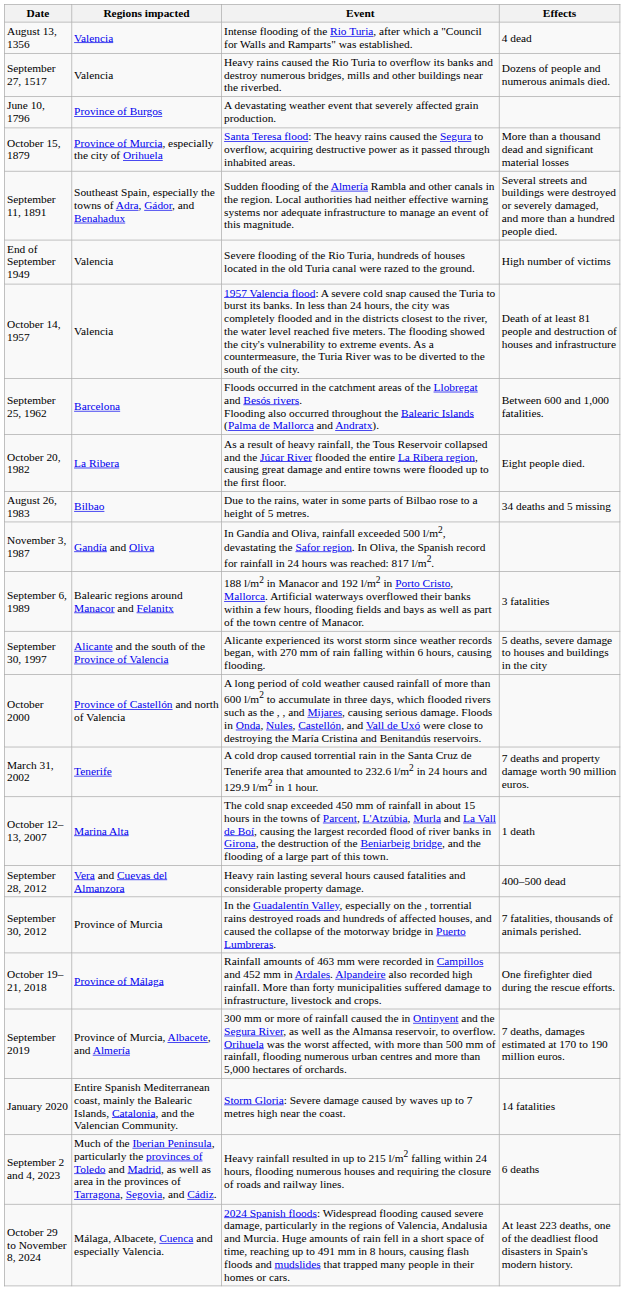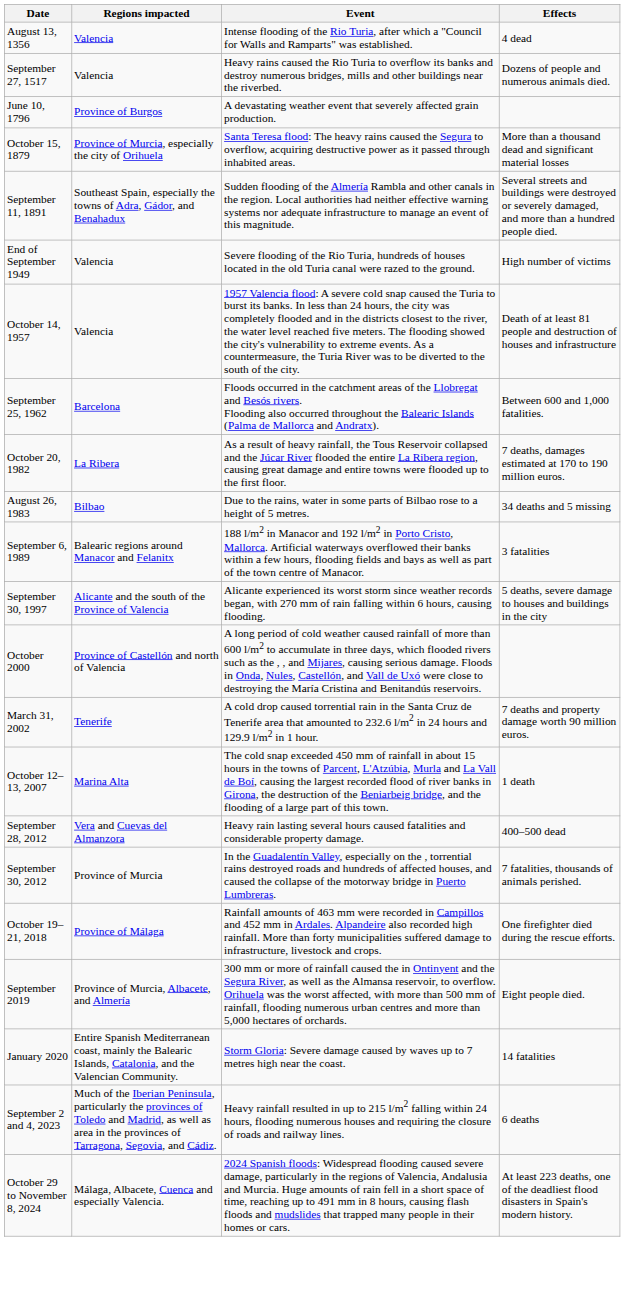 <table class="wikitable">
 <tr>
 <th>Date</th>
 <th>Regions impacted</th>
 <th>Event</th>
 <th>Effects</th>
 </tr>
 <tr>
 <td>August 13, 1356</td>
 <td><a href='#'>Valencia</a></td>
 <td>Intense flooding of the <a href='#'>Rio Turia</a>, after which a "Council for Walls and Ramparts" was established.</td>
 <td>4 dead</td>
 </tr>
 <tr>
 <td>September 27, 1517</td>
 <td>Valencia</td>
 <td>Heavy rains caused the Rio Turia to overflow its banks and destroy numerous bridges, mills and other buildings near the riverbed.</td>
 <td>Dozens of people and numerous animals died.</td>
 </tr>
 <tr>
 <td>June 10, 1796</td>
 <td><a href='#'>Province of Burgos</a></td>
 <td>A devastating weather event that severely affected grain production.</td>
 <td></td>
 </tr>
 <tr>
 <td>October 15, 1879</td>
 <td><a href='#'>Province of Murcia</a>, especially the city of <a href='#'>Orihuela</a></td>
 <td><a href='#'>Santa Teresa flood</a>: The heavy rains caused the <a href='#'>Segura</a> to overflow, acquiring destructive power as it passed through inhabited areas.</td>
 <td>More than a thousand dead and significant material losses</td>
 </tr>
 <tr>
 <td>September 11, 1891</td>
 <td>Southeast Spain, especially the towns of <a href='#'>Adra</a>, <a href='#'>Gádor</a>, and <a href='#'>Benahadux</a></td>
 <td>Sudden flooding of the <a href='#'>Almería</a> Rambla and other canals in the region. Local authorities had neither effective warning systems nor adequate infrastructure to manage an event of this magnitude.</td>
 <td>Several streets and buildings were destroyed or severely damaged, and more than a hundred people died.</td>
 </tr>
 <tr>
 <td>End of September 1949</td>
 <td>Valencia</td>
 <td>Severe flooding of the Rio Turia, hundreds of houses located in the old Turia canal were razed to the ground.</td>
 <td>High number of victims</td>
 </tr>
 <tr>
 <td>October 14, 1957</td>
 <td>Valencia</td>
 <td><a href='#'>1957 Valencia flood</a>: A severe cold snap caused the Turia to burst its banks. In less than 24 hours, the city was completely flooded and in the districts closest to the river, the water level reached five meters. The flooding showed the city's vulnerability to extreme events. As a countermeasure, the Turia River was to be diverted to the south of the city.</td>
 <td>Death of at least 81 people and destruction of houses and infrastructure</td>
 </tr>
 <tr>
 <td>September 25, 1962</td>
 <td><a href='#'>Barcelona</a></td>
 <td>Floods occurred in the catchment areas of the <a href='#'>Llobregat</a> and <a href='#'>Besós rivers</a>.<br>Flooding also occurred throughout the <a href='#'>Balearic Islands</a> (<a href='#'>Palma de Mallorca</a> and <a href='#'>Andratx</a>).</td>
 <td>Between 600 and 1,000 fatalities.</td>
 </tr>
 <tr>
 <td>October 20, 1982</td>
 <td><a href='#'>La Ribera</a></td>
 <td>As a result of heavy rainfall, the Tous Reservoir collapsed and the <a href='#'>Júcar River</a> flooded the entire <a href='#'>La Ribera region</a>, causing great damage and entire towns were flooded up to the first floor.</td>
-<td>Eight people died.</td>
+<td>7 deaths, damages estimated at 170 to 190 million euros.</td>
 </tr>
 <tr>
 <td>August 26, 1983</td>
 <td><a href='#'>Bilbao</a></td>
 <td>Due to the rains, water in some parts of Bilbao rose to a height of 5 metres.</td>
 <td>34 deaths and 5 missing</td>
-</tr>
-<tr>
-<td>November 3, 1987</td>
-<td><a href='#'>Gandía</a> and <a href='#'>Oliva</a></td>
-<td>In Gandía and Oliva, rainfall exceeded 500 l/m<sup>2</sup>, devastating the <a href='#'>Safor region</a>. In Oliva, the Spanish record for rainfall in 24 hours was reached: 817 l/m<sup>2</sup>.</td>
-<td></td>
 </tr>
 <tr>
 <td>September 6, 1989</td>
 <td>Balearic regions around <a href='#'>Manacor</a> and <a href='#'>Felanitx</a></td>
 <td>188 l/m<sup>2</sup> in Manacor and 192 l/m<sup>2</sup> in <a href='#'>Porto Cristo</a>, <a href='#'>Mallorca</a>. Artificial waterways overflowed their banks within a few hours, flooding fields and bays as well as part of the town centre of Manacor.</td>
 <td>3 fatalities</td>
 </tr>
 <tr>
 <td>September 30, 1997</td>
 <td><a href='#'>Alicante</a> and the south of the <a href='#'>Province of Valencia</a></td>
 <td>Alicante experienced its worst storm since weather records began, with 270 mm of rain falling within 6 hours, causing flooding.</td>
 <td>5 deaths, severe damage to houses and buildings in the city</td>
 </tr>
 <tr>
 <td>October 2000</td>
 <td><a href='#'>Province of Castellón</a> and north of Valencia</td>
 <td>A long period of cold weather caused rainfall of more than 600 l/m<sup>2</sup> to accumulate in three days, which flooded rivers such as the , , and <a href='#'>Mijares</a>, causing serious damage. Floods in <a href='#'>Onda</a>, <a href='#'>Nules</a>, <a href='#'>Castellón</a>, and <a href='#'>Vall de Uxó</a> were close to destroying the María Cristina and Benitandús reservoirs.</td>
 <td></td>
 </tr>
 <tr>
 <td>March 31, 2002</td>
 <td><a href='#'>Tenerife</a></td>
 <td>A cold drop caused torrential rain in the Santa Cruz de Tenerife area that amounted to 232.6 l/m<sup>2</sup> in 24 hours and 129.9 l/m<sup>2</sup> in 1 hour.</td>
 <td>7 deaths and property damage worth 90 million euros.</td>
 </tr>
 <tr>
 <td>October 12–13, 2007</td>
 <td><a href='#'>Marina Alta</a></td>
 <td>The cold snap exceeded 450 mm of rainfall in about 15 hours in the towns of <a href='#'>Parcent</a>, <a href='#'>L'Atzúbia</a>, <a href='#'>Murla</a> and <a href='#'>La Vall de Boí</a>, causing the largest recorded flood of river banks in <a href='#'>Girona</a>, the destruction of the <a href='#'>Beniarbeig bridge</a>, and the flooding of a large part of this town.</td>
 <td>1 death</td>
 </tr>
 <tr>
 <td>September 28, 2012</td>
 <td><a href='#'>Vera</a> and <a href='#'>Cuevas del Almanzora</a></td>
 <td>Heavy rain lasting several hours caused fatalities and considerable property damage.</td>
 <td>400–500 dead</td>
 </tr>
 <tr>
 <td>September 30, 2012</td>
 <td>Province of Murcia</td>
 <td>In the <a href='#'>Guadalentín Valley</a>, especially on the , torrential rains destroyed roads and hundreds of affected houses, and caused the collapse of the motorway bridge in <a href='#'>Puerto Lumbreras</a>.</td>
 <td>7 fatalities, thousands of animals perished.</td>
 </tr>
 <tr>
 <td>October 19–21, 2018</td>
 <td><a href='#'>Province of Málaga</a></td>
 <td>Rainfall amounts of 463 mm were recorded in <a href='#'>Campillos</a> and 452 mm in <a href='#'>Ardales</a>. <a href='#'>Alpandeire</a> also recorded high rainfall. More than forty municipalities suffered damage to infrastructure, livestock and crops.</td>
 <td>One firefighter died during the rescue efforts.</td>
 </tr>
 <tr>
 <td>September 2019</td>
 <td>Province of Murcia, <a href='#'>Albacete</a>, and <a href='#'>Almería</a></td>
 <td>300 mm or more of rainfall caused the  in <a href='#'>Ontinyent</a> and the <a href='#'>Segura River</a>, as well as the Almansa reservoir, to overflow. <a href='#'>Orihuela</a> was the worst affected, with more than 500 mm of rainfall, flooding numerous urban centres and more than 5,000 hectares of orchards.</td>
-<td>7 deaths, damages estimated at 170 to 190 million euros.</td>
+<td>Eight people died.</td>
 </tr>
 <tr>
 <td>January 2020</td>
 <td>Entire Spanish Mediterranean coast, mainly the Balearic Islands, <a href='#'>Catalonia</a>, and the Valencian Community.</td>
 <td><a href='#'>Storm Gloria</a>: Severe damage caused by waves up to 7 metres high near the coast.</td>
 <td>14 fatalities</td>
 </tr>
 <tr>
 <td>September 2 and 4, 2023</td>
 <td>Much of the <a href='#'>Iberian Peninsula</a>, particularly the <a href='#'>provinces of Toledo</a> and <a href='#'>Madrid</a>, as well as area in the provinces of <a href='#'>Tarragona</a>, <a href='#'>Segovia</a>, and <a href='#'>Cádiz</a>.</td>
 <td>Heavy rainfall resulted in up to 215 l/m<sup>2</sup> falling within 24 hours, flooding numerous houses and requiring the closure of roads and railway lines.</td>
 <td>6 deaths</td>
 </tr>
 <tr>
 <td>October 29 to November 8, 2024</td>
 <td>Málaga, Albacete, <a href='#'>Cuenca</a> and especially Valencia.</td>
 <td><a href='#'>2024 Spanish floods</a>: Widespread flooding caused severe damage, particularly in the regions of Valencia, Andalusia and Murcia. Huge amounts of rain fell in a short space of time, reaching up to 491 mm in 8 hours, causing flash floods and <a href='#'>mudslides</a> that trapped many people in their homes or cars.</td>
 <td>At least 223 deaths, one of the deadliest flood disasters in Spain's modern history.</td>
 </tr>
 </table>
